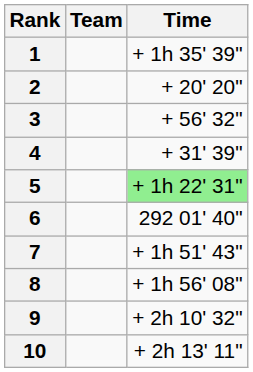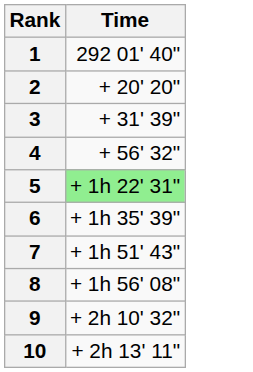 <table class="wikitable">
 <tr>
 <th scope="col">Rank</th>
-<th scope="col">Team</th>
 <th scope="col">Time</th>
 </tr>
 <tr>
 <th scope="row">1</th>
-<td></td>
-<td style="text-align:right;">+ 1h 35' 39"</td>
+<td style="text-align:right;">292 01' 40"</td>
 </tr>
 <tr>
 <th scope="row">2</th>
-<td></td>
 <td style="text-align:right;">+ 20' 20"</td>
 </tr>
 <tr>
 <th scope="row">3</th>
-<td></td>
+<td style="text-align:right;">+ 31' 39"</td>
+</tr>
+<tr>
+<th scope="row">4</th>
 <td style="text-align:right;">+ 56' 32"</td>
 </tr>
 <tr>
-<th scope="row">4</th>
-<td></td>
-<td style="text-align:right;">+ 31' 39"</td>
-</tr>
-<tr>
 <th scope="row">5</th>
-<td></td>
 <td style="background: lightgreen; text-align:right;">+ 1h 22' 31"</td>
 </tr>
 <tr>
 <th scope="row">6</th>
-<td></td>
-<td style="text-align:right;">292 01' 40"</td>
+<td style="text-align:right;">+ 1h 35' 39"</td>
 </tr>
 <tr>
 <th scope="row">7</th>
-<td></td>
 <td style="text-align:right;">+ 1h 51' 43"</td>
 </tr>
 <tr>
 <th scope="row">8</th>
-<td></td>
 <td style="text-align:right;">+ 1h 56' 08"</td>
 </tr>
 <tr>
 <th scope="row">9</th>
-<td></td>
 <td style="text-align:right;">+ 2h 10' 32"</td>
 </tr>
 <tr>
 <th scope="row">10</th>
-<td></td>
 <td style="text-align:right;">+ 2h 13' 11"</td>
 </tr>
 </table>
